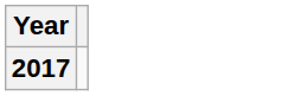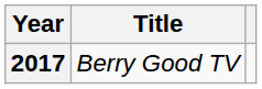 <table class="wikitable plainrowheaders">
 <tr>
 <th scope="col">Year</th>
+<th scope="col">Title</th>
 <th class="unsortable" scope="col"></th>
 </tr>
 <tr>
 <th scope="row">2017</th>
+<td><em>Berry Good TV</em></td>
 <td style="text-align:center"></td>
 </tr>
 </table>
